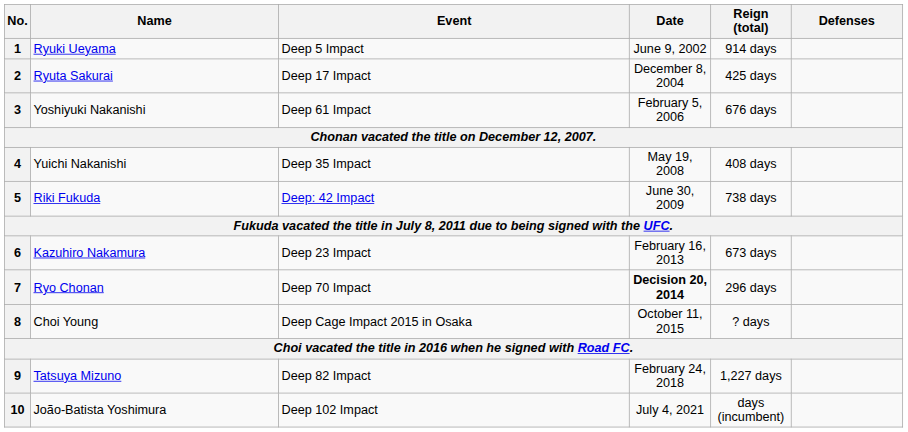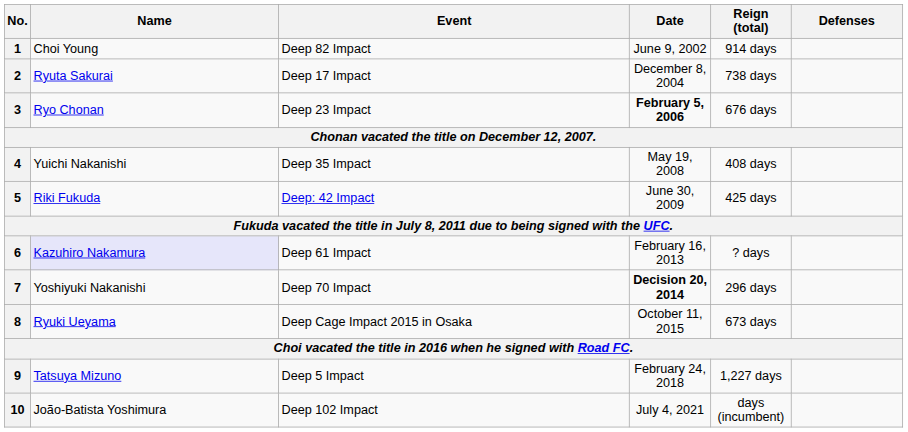 <table class="wikitable" style="width:90%;">
 <tr>
 <th style="width:2%;">No.</th>
 <th>Name</th>
 <th>Event</th>
 <th style="width:9%;">Date</th>
 <th style="width:9%;">Reign<br>(total)</th>
 <th>Defenses</th>
 </tr>
 <tr>
 <th>1</th>
-<td> <a href='#'>Ryuki Ueyama</a><br></td>
-<td>Deep 5 Impact<br></td>
+<td> Choi Young</td>
+<td>Deep 82 Impact<br></td>
 <td align=center>June 9, 2002</td>
 <td align=center>914 days</td>
 <td><br></td>
 </tr>
 <tr>
 <th>2</th>
 <td> <a href='#'>Ryuta Sakurai</a></td>
 <td>Deep 17 Impact<br></td>
 <td align=center>December 8, 2004</td>
-<td align=center>425 days</td>
+<td align=center>738 days</td>
 <td></td>
 </tr>
 <tr>
 <th>3</th>
-<td> Yoshiyuki Nakanishi</td>
-<td>Deep 61 Impact<br></td>
-<td align=center>February 5, 2006</td>
+<td> <a href='#'>Ryo Chonan</a></td>
+<td>Deep 23 Impact<br></td>
+<td align=center><strong>February 5, 2006</strong></td>
 <td align=center>676 days</td>
 <td><br></td>
 </tr>
 <tr>
 <th colspan=6 align=center><em>Chonan vacated the title on December 12, 2007.</em></th>
 </tr>
 <tr>
 <th>4</th>
 <td> Yuichi Nakanishi<br></td>
 <td>Deep 35 Impact<br></td>
 <td align=center>May 19, 2008</td>
 <td align=center>408 days</td>
 <td></td>
 </tr>
 <tr>
 <th>5</th>
 <td> <a href='#'>Riki Fukuda</a></td>
 <td><a href='#'>Deep: 42 Impact</a><br></td>
 <td align=center>June 30, 2009</td>
-<td align=center>738 days</td>
+<td align=center>425 days</td>
 <td><br></td>
 </tr>
 <tr>
 <th colspan=6 align=center><em>Fukuda vacated the title in July 8, 2011 due to being signed with the <a href='#'>UFC</a>.</em></th>
 </tr>
 <tr>
 <th>6</th>
-<td> <a href='#'>Kazuhiro Nakamura</a><br></td>
-<td>Deep 23 Impact<br></td>
+<td style="background: lavender;"> <a href='#'>Kazuhiro Nakamura</a><br></td>
+<td>Deep 61 Impact<br></td>
 <td align=center>February 16, 2013</td>
-<td align=center>673 days</td>
+<td align=center>? days</td>
 <td></td>
 </tr>
 <tr>
 <th>7</th>
-<td> <a href='#'>Ryo Chonan</a></td>
+<td> Yoshiyuki Nakanishi</td>
 <td>Deep 70 Impact<br></td>
 <td align=center><strong>Decision 20, 2014</strong></td>
 <td align=center>296 days</td>
 <td></td>
 </tr>
 <tr>
 <th>8</th>
-<td> Choi Young</td>
+<td> <a href='#'>Ryuki Ueyama</a><br></td>
 <td>Deep Cage Impact 2015 in Osaka<br></td>
 <td align=center>October 11, 2015</td>
-<td align=center>? days</td>
+<td align=center>673 days</td>
 <td></td>
 </tr>
 <tr>
 <th colspan=6 align=center><em>Choi vacated the title in 2016 when he signed with <a href='#'>Road FC</a>.</em></th>
 </tr>
 <tr>
 <th>9</th>
 <td> <a href='#'>Tatsuya Mizuno</a><br></td>
-<td>Deep 82 Impact<br></td>
+<td>Deep 5 Impact<br></td>
 <td align=center>February 24, 2018</td>
 <td align=center>1,227 days</td>
 <td></td>
 </tr>
 <tr>
 <th>10</th>
 <td> João-Batista Yoshimura</td>
 <td>Deep 102 Impact<br></td>
 <td align=center>July 4, 2021</td>
 <td align=center> days<br>(incumbent)</td>
 <td></td>
 </tr>
 </table>
